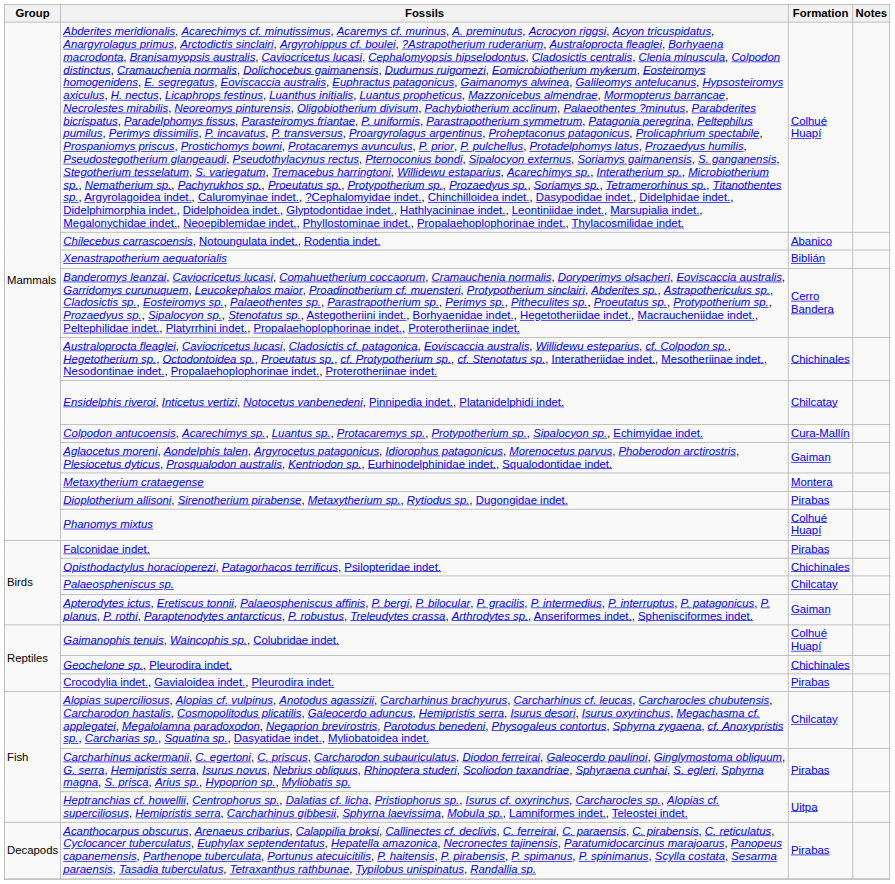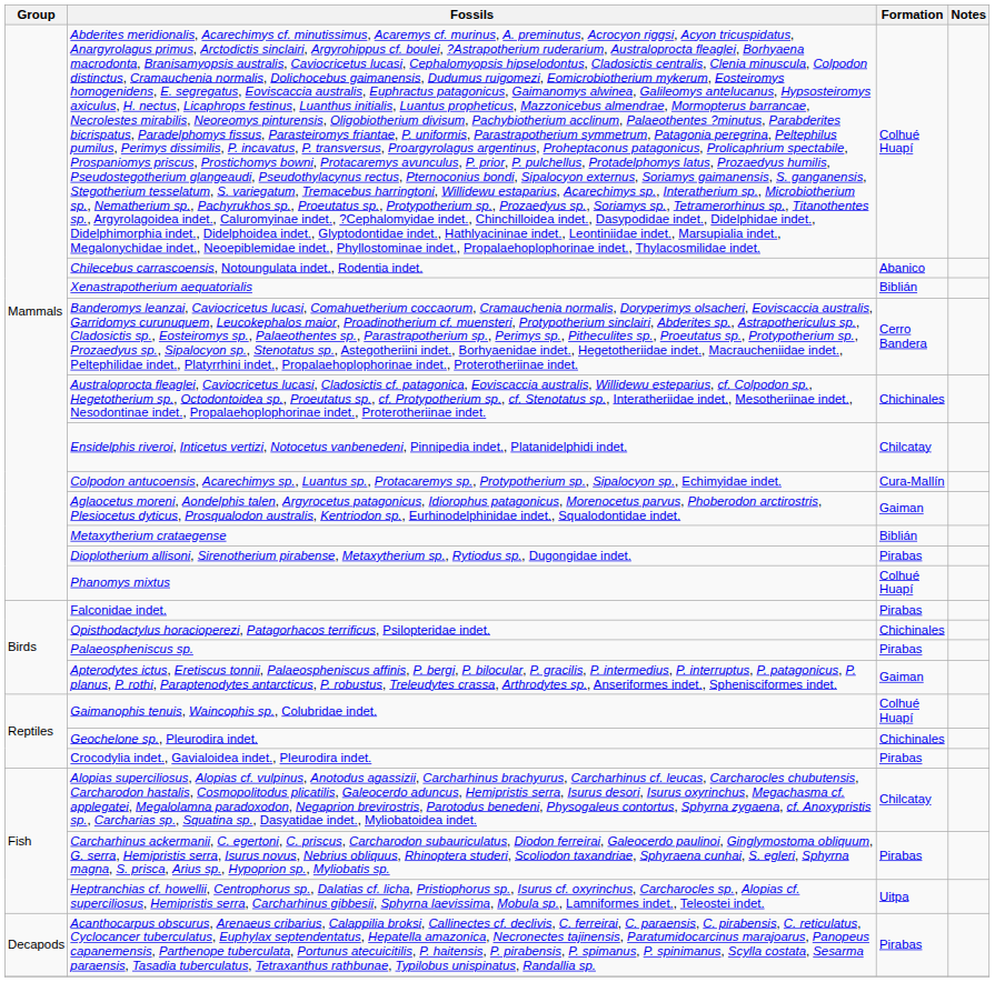 <table class="wikitable sortable">
 <tr>
 <th>Group</th>
 <th>Fossils</th>
 <th>Formation</th>
 <th class=unsortable>Notes</th>
 </tr>
 <tr>
 <td rowspan=11>Mammals</td>
 <td><em><a href='#'>Abderites meridionalis</a></em>, <em><a href='#'>Acarechimys cf. minutissimus</a></em>, <em><a href='#'>Acaremys cf. murinus</a></em>,  <em><a href='#'>A. preminutus</a></em>, <em><a href='#'>Acrocyon riggsi</a></em>, <em><a href='#'>Acyon tricuspidatus</a></em>, <em><a href='#'>Anargyrolagus primus</a></em>, <em><a href='#'>Arctodictis sinclairi</a></em>, <em><a href='#'>Argyrohippus cf. boulei</a></em>, <em><a href='#'>?Astrapotherium ruderarium</a></em>, <em><a href='#'>Australoprocta fleaglei</a></em>, <em><a href='#'>Borhyaena macrodonta</a></em>, <em><a href='#'>Branisamyopsis australis</a></em>, <em><a href='#'>Caviocricetus lucasi</a></em>, <em><a href='#'>Cephalomyopsis hipselodontus</a></em>, <em><a href='#'>Cladosictis centralis</a></em>, <em><a href='#'>Clenia minuscula</a></em>, <em><a href='#'>Colpodon distinctus</a></em>, <em><a href='#'>Cramauchenia normalis</a></em>, <em><a href='#'>Dolichocebus gaimanensis</a></em>, <em><a href='#'>Dudumus ruigomezi</a></em>, <em><a href='#'>Eomicrobiotherium mykerum</a></em>, <em><a href='#'>Eosteiromys homogenidens</a></em>, <em><a href='#'>E. segregatus</a></em>, <em><a href='#'>Eoviscaccia australis</a></em>, <em><a href='#'>Euphractus patagonicus</a></em>, <em><a href='#'>Gaimanomys alwinea</a></em>, <em><a href='#'>Galileomys antelucanus</a></em>, <em><a href='#'>Hypsosteiromys axiculus</a></em>, <em><a href='#'>H. nectus</a></em>, <em><a href='#'>Licaphrops festinus</a></em>, <em><a href='#'>Luanthus initialis</a></em>, <em><a href='#'>Luantus propheticus</a></em>, <em><a href='#'>Mazzonicebus almendrae</a></em>, <em><a href='#'>Mormopterus barrancae</a></em>, <em><a href='#'>Necrolestes mirabilis</a></em>, <em><a href='#'>Neoreomys pinturensis</a></em>, <em><a href='#'>Oligobiotherium divisum</a></em>, <em><a href='#'>Pachybiotherium acclinum</a></em>, <em><a href='#'>Palaeothentes ?minutus</a></em>, <em><a href='#'>Parabderites bicrispatus</a></em>, <em><a href='#'>Paradelphomys fissus</a></em>, <em><a href='#'>Parasteiromys friantae</a></em>, <em><a href='#'>P. uniformis</a></em>, <em><a href='#'>Parastrapotherium symmetrum</a></em>, <em><a href='#'>Patagonia peregrina</a></em>, <em><a href='#'>Peltephilus pumilus</a></em>, <em><a href='#'>Perimys dissimilis</a></em>, <em><a href='#'>P. incavatus</a></em>, <em><a href='#'>P. transversus</a></em>, <em><a href='#'>Proargyrolagus argentinus</a></em>, <em><a href='#'>Proheptaconus patagonicus</a></em>, <em><a href='#'>Prolicaphrium spectabile</a></em>, <em><a href='#'>Prospaniomys priscus</a></em>, <em><a href='#'>Prostichomys bowni</a></em>, <em><a href='#'>Protacaremys avunculus</a></em>, <em><a href='#'>P. prior</a></em>, <em><a href='#'>P. pulchellus</a></em>, <em><a href='#'>Protadelphomys latus</a></em>, <em><a href='#'>Prozaedyus humilis</a></em>, <em><a href='#'>Pseudostegotherium glangeaudi</a></em>, <em><a href='#'>Pseudothylacynus rectus</a></em>, <em><a href='#'>Pternoconius bondi</a></em>, <em><a href='#'>Sipalocyon externus</a></em>, <em><a href='#'>Soriamys gaimanensis</a></em>, <em><a href='#'>S. ganganensis</a></em>, <em><a href='#'>Stegotherium tesselatum</a></em>, <em><a href='#'>S. variegatum</a></em>, <em><a href='#'>Tremacebus harringtoni</a></em>, <em><a href='#'>Willidewu estaparius</a></em>, <em><a href='#'>Acarechimys sp.</a></em>, <em><a href='#'>Interatherium sp.</a></em>, <em><a href='#'>Microbiotherium sp.</a></em>, <em><a href='#'>Nematherium sp.</a></em>, <em><a href='#'>Pachyrukhos sp.</a></em>, <em><a href='#'>Proeutatus sp.</a></em>, <em><a href='#'>Protypotherium sp.</a></em>, <em><a href='#'>Prozaedyus sp.</a></em>, <em><a href='#'>Soriamys sp.</a></em>, <em><a href='#'>Tetramerorhinus sp.</a></em>, <em><a href='#'>Titanothentes sp.</a></em>, <a href='#'>Argyrolagoidea indet.</a>, <a href='#'>Caluromyinae indet.</a>, <a href='#'>?Cephalomyidae indet.</a>, <a href='#'>Chinchilloidea indet.</a>, <a href='#'>Dasypodidae indet.</a>, <a href='#'>Didelphidae indet.</a>, <a href='#'>Didelphimorphia indet.</a>, <a href='#'>Didelphoidea indet.</a>, <a href='#'>Glyptodontidae indet.</a>, <a href='#'>Hathlyacininae indet.</a>, <a href='#'>Leontiniidae indet.</a>, <a href='#'>Marsupialia indet.</a>, <a href='#'>Megalonychidae indet.</a>, <a href='#'>Neoepiblemidae indet.</a>, <a href='#'>Phyllostominae indet.</a>, <a href='#'>Propalaehoplophorinae indet.</a>, <a href='#'>Thylacosmilidae indet.</a></td>
 <td><a href='#'>Colhué Huapí</a></td>
 <td></td>
 </tr>
 <tr>
 <td><em><a href='#'>Chilecebus carrascoensis</a></em>, <a href='#'>Notoungulata indet.</a>, <a href='#'>Rodentia indet.</a></td>
 <td><a href='#'>Abanico</a></td>
 <td></td>
 </tr>
 <tr>
 <td><em><a href='#'>Xenastrapotherium aequatorialis</a></em></td>
 <td><a href='#'>Biblián</a></td>
 <td></td>
 </tr>
 <tr>
 <td><em><a href='#'>Banderomys leanzai</a></em>, <em><a href='#'>Caviocricetus lucasi</a></em>, <em><a href='#'>Comahuetherium coccaorum</a></em>, <em><a href='#'>Cramauchenia normalis</a></em>, <em><a href='#'>Doryperimys olsacheri</a></em>, <em><a href='#'>Eoviscaccia australis</a></em>, <em><a href='#'>Garridomys curunuquem</a></em>, <em><a href='#'>Leucokephalos maior</a></em>, <em><a href='#'>Proadinotherium cf. muensteri</a></em>, <em><a href='#'>Protypotherium sinclairi</a></em>, <em><a href='#'>Abderites sp.</a></em>, <em><a href='#'>Astrapothericulus sp.</a></em>, <em><a href='#'>Cladosictis sp.</a></em>, <em><a href='#'>Eosteiromys sp.</a></em>, <em><a href='#'>Palaeothentes sp.</a></em>, <em><a href='#'>Parastrapotherium sp.</a></em>, <em><a href='#'>Perimys sp.</a></em>, <em><a href='#'>Pitheculites sp.</a></em>, <em><a href='#'>Proeutatus sp.</a></em>, <em><a href='#'>Protypotherium sp.</a></em>, <em><a href='#'>Prozaedyus sp.</a></em>, <em><a href='#'>Sipalocyon sp.</a></em>, <em><a href='#'>Stenotatus sp.</a></em>, <a href='#'>Astegotheriini indet.</a>, <a href='#'>Borhyaenidae indet.</a>, <a href='#'>Hegetotheriidae indet.</a>, <a href='#'>Macraucheniidae indet.</a>, <a href='#'>Peltephilidae indet.</a>, <a href='#'>Platyrrhini indet.</a>, <a href='#'>Propalaehoplophorinae indet.</a>, <a href='#'>Proterotheriinae indet.</a></td>
 <td><a href='#'>Cerro<br>Bandera</a></td>
 <td></td>
 </tr>
 <tr>
 <td><em><a href='#'>Australoprocta fleaglei</a></em>, <em><a href='#'>Caviocricetus lucasi</a></em>, <em><a href='#'>Cladosictis cf. patagonica</a></em>, <em><a href='#'>Eoviscaccia australis</a></em>, <em><a href='#'>Willidewu esteparius</a></em>, <em><a href='#'>cf. Colpodon sp.</a></em>, <em><a href='#'>Hegetotherium sp.</a></em>, <em><a href='#'>Octodontoidea sp.</a></em>, <em><a href='#'>Proeutatus sp.</a></em>, <em><a href='#'>cf. Protypotherium sp.</a></em>, <em><a href='#'>cf. Stenotatus sp.</a></em>, <a href='#'>Interatheriidae indet.</a>, <a href='#'>Mesotheriinae indet.</a>, <a href='#'>Nesodontinae indet.</a>, <a href='#'>Propalaehoplophorinae indet.</a>, <a href='#'>Proterotheriinae indet.</a></td>
 <td><a href='#'>Chichinales</a></td>
 <td></td>
 </tr>
 <tr ,>
 <td><em><a href='#'>Ensidelphis riveroi</a></em>, <em><a href='#'>Inticetus vertizi</a></em>, <em><a href='#'>Notocetus vanbenedeni</a></em>, <a href='#'>Pinnipedia indet.</a>, <a href='#'>Platanidelphidi indet.</a></td>
 <td><a href='#'>Chilcatay</a></td>
 <td align=center><br><br><br></td>
 </tr>
 <tr>
 <td><em><a href='#'>Colpodon antucoensis</a></em>, <em><a href='#'>Acarechimys sp.</a></em>, <em><a href='#'>Luantus sp.</a></em>, <em><a href='#'>Protacaremys sp.</a></em>, <em><a href='#'>Protypotherium sp.</a></em>, <em><a href='#'>Sipalocyon sp.</a></em>, <a href='#'>Echimyidae indet.</a></td>
 <td><a href='#'>Cura-Mallín</a></td>
 <td></td>
 </tr>
 <tr>
 <td><em><a href='#'>Aglaocetus moreni</a></em>, <em><a href='#'>Aondelphis talen</a></em>, <em><a href='#'>Argyrocetus patagonicus</a></em>, <em><a href='#'>Idiorophus patagonicus</a></em>, <em><a href='#'>Morenocetus parvus</a></em>, <em><a href='#'>Phoberodon arctirostris</a></em>, <em><a href='#'>Plesiocetus dyticus</a></em>, <em><a href='#'>Prosqualodon australis</a></em>, <em><a href='#'>Kentriodon sp.</a></em>, <a href='#'>Eurhinodelphinidae indet.</a>, <a href='#'>Squalodontidae indet.</a></td>
 <td><a href='#'>Gaiman</a></td>
 <td></td>
 </tr>
 <tr>
 <td><em><a href='#'>Metaxytherium crataegense</a></em></td>
-<td><a href='#'>Montera</a></td>
+<td><a href='#'>Biblián</a></td>
 <td></td>
 </tr>
 <tr>
 <td><em><a href='#'>Dioplotherium allisoni</a></em>, <em><a href='#'>Sirenotherium pirabense</a></em>, <em><a href='#'>Metaxytherium sp.</a></em>, <em><a href='#'>Rytiodus sp.</a></em>, <a href='#'>Dugongidae indet.</a></td>
 <td><a href='#'>Pirabas</a></td>
 <td></td>
 </tr>
 <tr>
 <td><em><a href='#'>Phanomys mixtus</a></em></td>
 <td><a href='#'>Colhué Huapí</a></td>
 <td></td>
 </tr>
 <tr>
 <td rowspan=4>Birds</td>
 <td><a href='#'>Falconidae indet.</a></td>
 <td><a href='#'>Pirabas</a></td>
 <td></td>
 </tr>
 <tr>
 <td><em><a href='#'>Opisthodactylus horacioperezi</a></em>, <em><a href='#'>Patagorhacos terrificus</a></em>, <a href='#'>Psilopteridae indet.</a></td>
 <td><a href='#'>Chichinales</a></td>
 <td></td>
 </tr>
 <tr>
 <td><em><a href='#'>Palaeospheniscus sp.</a></em></td>
-<td><a href='#'>Chilcatay</a></td>
+<td><a href='#'>Pirabas</a></td>
 <td align=center></td>
 </tr>
 <tr>
 <td><em><a href='#'>Apterodytes ictus</a></em>, <em><a href='#'>Eretiscus tonnii</a></em>, <em><a href='#'>Palaeospheniscus affinis</a></em>, <em><a href='#'>P. bergi</a></em>, <em><a href='#'>P. bilocular</a></em>, <em><a href='#'>P. gracilis</a></em>, <em><a href='#'>P. intermedius</a></em>, <em><a href='#'>P. interruptus</a></em>, <em><a href='#'>P. patagonicus</a></em>, <em><a href='#'>P. planus</a></em>, <em><a href='#'>P. rothi</a></em>, <em><a href='#'>Paraptenodytes antarcticus</a></em>, <em><a href='#'>P. robustus</a></em>, <em><a href='#'>Treleudytes crassa</a></em>, <em><a href='#'>Arthrodytes sp.</a></em>, <a href='#'>Anseriformes indet.</a>, <a href='#'>Sphenisciformes indet.</a></td>
 <td><a href='#'>Gaiman</a></td>
 <td></td>
 </tr>
 <tr>
 <td rowspan=3>Reptiles</td>
 <td><em><a href='#'>Gaimanophis tenuis</a></em>, <em><a href='#'>Waincophis sp.</a></em>, <a href='#'>Colubridae indet.</a></td>
 <td><a href='#'>Colhué Huapí</a></td>
 <td></td>
 </tr>
 <tr>
 <td><em><a href='#'>Geochelone sp.</a></em>, <a href='#'>Pleurodira indet.</a></td>
 <td><a href='#'>Chichinales</a></td>
 <td></td>
 </tr>
 <tr>
 <td><a href='#'>Crocodylia indet.</a>, <a href='#'>Gavialoidea indet.</a>, <a href='#'>Pleurodira indet.</a></td>
 <td><a href='#'>Pirabas</a></td>
 <td></td>
 </tr>
 <tr>
 <td rowspan=3>Fish</td>
 <td><em><a href='#'>Alopias superciliosus</a></em>, <em><a href='#'>Alopias cf. vulpinus</a></em>, <em><a href='#'>Anotodus agassizii</a></em>, <em><a href='#'>Carcharhinus brachyurus</a></em>, <em><a href='#'>Carcharhinus cf. leucas</a></em>, <em><a href='#'>Carcharocles chubutensis</a></em>, <em><a href='#'>Carcharodon hastalis</a></em>, <em><a href='#'>Cosmopolitodus plicatilis</a></em>, <em><a href='#'>Galeocerdo aduncus</a></em>, <em><a href='#'>Hemipristis serra</a></em>, <em><a href='#'>Isurus desori</a></em>, <em><a href='#'>Isurus oxyrinchus</a></em>, <em><a href='#'>Megachasma cf. applegatei</a></em>, <em><a href='#'>Megalolamna paradoxodon</a></em>, <em><a href='#'>Negaprion brevirostris</a></em>, <em><a href='#'>Parotodus benedeni</a></em>, <em><a href='#'>Physogaleus contortus</a></em>, <em><a href='#'>Sphyrna zygaena</a></em>, <em><a href='#'>cf. Anoxypristis sp.</a></em>, <em><a href='#'>Carcharias sp.</a></em>, <em><a href='#'>Squatina sp.</a></em>, <a href='#'>Dasyatidae indet.</a>, <a href='#'>Myliobatoidea indet.</a></td>
 <td><a href='#'>Chilcatay</a></td>
 <td align=center></td>
 </tr>
 <tr>
 <td><em><a href='#'>Carcharhinus ackermanii</a></em>, <em><a href='#'>C. egertoni</a></em>, <em><a href='#'>C. priscus</a></em>, <em><a href='#'>Carcharodon subauriculatus</a></em>, <em><a href='#'>Diodon ferreirai</a></em>, <em><a href='#'>Galeocerdo paulinoi</a></em>, <em><a href='#'>Ginglymostoma obliquum</a></em>, <em><a href='#'>G. serra</a></em>, <em><a href='#'>Hemipristis serra</a></em>, <em><a href='#'>Isurus novus</a></em>, <em><a href='#'>Nebrius obliquus</a></em>, <em><a href='#'>Rhinoptera studeri</a></em>, <em><a href='#'>Scoliodon taxandriae</a></em>, <em><a href='#'>Sphyraena cunhai</a></em>, <em><a href='#'>S. egleri</a></em>, <em><a href='#'>Sphyrna magna</a></em>, <em><a href='#'>S. prisca</a></em>, <em><a href='#'>Arius sp.</a></em>, <em><a href='#'>Hypoprion sp.</a></em>, <em><a href='#'>Myliobatis sp.</a></em></td>
 <td><a href='#'>Pirabas</a></td>
 <td></td>
 </tr>
 <tr>
 <td><em><a href='#'>Heptranchias cf. howellii</a></em>, <em><a href='#'>Centrophorus sp.</a></em>, <em><a href='#'>Dalatias cf. licha</a></em>, <em><a href='#'>Pristiophorus sp.</a></em>, <em><a href='#'>Isurus cf. oxyrinchus</a></em>, <em><a href='#'>Carcharocles sp.</a></em>, <em><a href='#'>Alopias cf. superciliosus</a></em>, <em><a href='#'>Hemipristis serra</a></em>, <em><a href='#'>Carcharhinus gibbesii</a></em>, <em><a href='#'>Sphyrna laevissima</a></em>, <em><a href='#'>Mobula sp.</a></em>, <a href='#'>Lamniformes indet.</a>, <a href='#'>Teleostei indet.</a></td>
 <td><a href='#'>Uitpa</a></td>
 <td></td>
 </tr>
 <tr>
 <td>Decapods</td>
 <td><em><a href='#'>Acanthocarpus obscurus</a></em>, <em><a href='#'>Arenaeus cribarius</a></em>, <em><a href='#'>Calappilia broksi</a></em>, <em><a href='#'>Callinectes cf. declivis</a></em>, <em><a href='#'>C. ferreirai</a></em>, <em><a href='#'>C. paraensis</a></em>, <em><a href='#'>C. pirabensis</a></em>, <em><a href='#'>C. reticulatus</a></em>, <em><a href='#'>Cyclocancer tuberculatus</a></em>, <em><a href='#'>Euphylax septendentatus</a></em>, <em><a href='#'>Hepatella amazonica</a></em>, <em><a href='#'>Necronectes tajinensis</a></em>, <em><a href='#'>Paratumidocarcinus marajoarus</a></em>, <em><a href='#'>Panopeus capanemensis</a></em>, <em><a href='#'>Parthenope tuberculata</a></em>, <em><a href='#'>Portunus atecuicitilis</a></em>, <em><a href='#'>P. haitensis</a></em>, <em><a href='#'>P. pirabensis</a></em>, <em><a href='#'>P. spimanus</a></em>, <em><a href='#'>P. spinimanus</a></em>, <em><a href='#'>Scylla costata</a></em>, <em><a href='#'>Sesarma paraensis</a></em>, <em><a href='#'>Tasadia tuberculatus</a></em>, <em><a href='#'>Tetraxanthus rathbunae</a></em>, <em><a href='#'>Typilobus unispinatus</a></em>, <em><a href='#'>Randallia sp.</a></em></td>
 <td><a href='#'>Pirabas</a></td>
 <td></td>
 </tr>
 <tr>
 </tr>
 </table>
